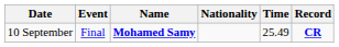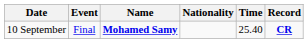 <table class="wikitable" style=text-align:center>
 <tr>
 <th>Date</th>
 <th>Event</th>
 <th>Name</th>
 <th>Nationality</th>
 <th>Time</th>
 <th>Record</th>
 </tr>
 <tr>
 <td>10 September</td>
 <td><a href='#'>Final</a></td>
 <td align=left><strong><a href='#'>Mohamed Samy</a></strong></td>
 <td align=left></td>
-<td>25.49</td>
+<td>25.40</td>
 <td><strong><a href='#'>CR</a></strong></td>
 </tr>
 </table>
